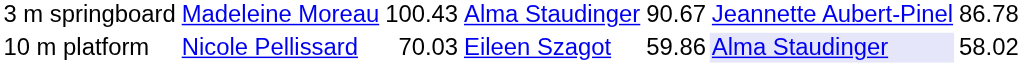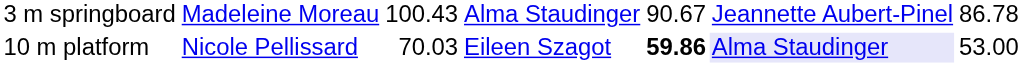 <table>
 <tr valign="top">
 <td>3 m springboard<br></td>
 <td><a href='#'>Madeleine Moreau</a><br><small></small></td>
 <td align="right">100.43</td>
 <td><a href='#'>Alma Staudinger</a><br><small></small></td>
 <td align="right">90.67</td>
 <td><a href='#'>Jeannette Aubert-Pinel</a><br><small></small></td>
 <td align="right">86.78</td>
 </tr>
 <tr valign="top">
 <td>10 m platform<br></td>
 <td><a href='#'>Nicole Pellissard</a><br><small></small></td>
 <td align="right">70.03</td>
 <td><a href='#'>Eileen Szagot</a><br><small></small></td>
-<td align="right">59.86</td>
+<td align="right"><strong>59.86</strong></td>
 <td style="background: lavender;"><a href='#'>Alma Staudinger</a><br><small></small></td>
-<td align="right">58.02</td>
+<td align="right">53.00</td>
 </tr>
 </table>
